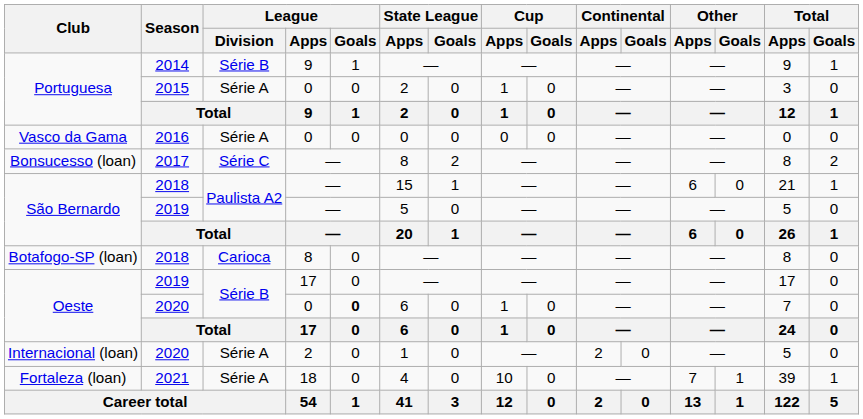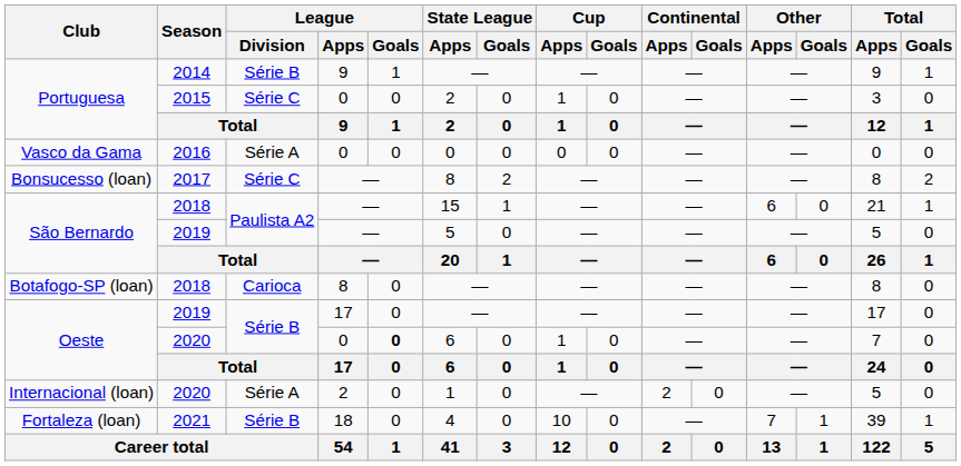 <table class="wikitable" style="text-align: center;">
 <tr>
 <th rowspan="2">Club</th>
 <th rowspan="2">Season</th>
 <th colspan="3">League</th>
 <th colspan="2">State League</th>
 <th colspan="2">Cup</th>
 <th colspan="2">Continental</th>
 <th colspan="2">Other</th>
 <th colspan="2">Total</th>
 </tr>
 <tr>
 <th>Division</th>
 <th>Apps</th>
 <th>Goals</th>
 <th>Apps</th>
 <th>Goals</th>
 <th>Apps</th>
 <th>Goals</th>
 <th>Apps</th>
 <th>Goals</th>
 <th>Apps</th>
 <th>Goals</th>
 <th>Apps</th>
 <th>Goals</th>
 </tr>
 <tr>
 <td rowspan="3" valign="center"><a href='#'>Portuguesa</a></td>
 <td><a href='#'>2014</a></td>
 <td><a href='#'>Série B</a></td>
 <td>9</td>
 <td>1</td>
 <td colspan="2">—</td>
 <td colspan="2">—</td>
 <td colspan="2">—</td>
 <td colspan="2">—</td>
 <td>9</td>
 <td>1</td>
 </tr>
 <tr>
 <td><a href='#'>2015</a></td>
-<td>Série A</td>
+<td><a href='#'>Série C</a></td>
 <td>0</td>
 <td>0</td>
 <td>2</td>
 <td>0</td>
 <td>1</td>
 <td>0</td>
 <td colspan="2">—</td>
 <td colspan="2">—</td>
 <td>3</td>
 <td>0</td>
 </tr>
 <tr>
 <th colspan="2">Total</th>
 <th>9</th>
 <th>1</th>
 <th>2</th>
 <th>0</th>
 <th>1</th>
 <th>0</th>
 <th colspan="2">—</th>
 <th colspan="2">—</th>
 <th>12</th>
 <th>1</th>
 </tr>
 <tr>
 <td valign="center"><a href='#'>Vasco da Gama</a></td>
 <td><a href='#'>2016</a></td>
 <td>Série A</td>
 <td>0</td>
 <td>0</td>
 <td>0</td>
 <td>0</td>
 <td>0</td>
 <td>0</td>
 <td colspan="2">—</td>
 <td colspan="2">—</td>
 <td>0</td>
 <td>0</td>
 </tr>
 <tr>
 <td valign="center"><a href='#'>Bonsucesso</a> (loan)</td>
 <td><a href='#'>2017</a></td>
 <td><a href='#'>Série C</a></td>
 <td colspan="2">—</td>
 <td>8</td>
 <td>2</td>
 <td colspan="2">—</td>
 <td colspan="2">—</td>
 <td colspan="2">—</td>
 <td>8</td>
 <td>2</td>
 </tr>
 <tr>
 <td rowspan="3" valign="center"><a href='#'>São Bernardo</a></td>
 <td><a href='#'>2018</a></td>
 <td rowspan="2"><a href='#'>Paulista A2</a></td>
 <td colspan="2">—</td>
 <td>15</td>
 <td>1</td>
 <td colspan="2">—</td>
 <td colspan="2">—</td>
 <td>6</td>
 <td>0</td>
 <td>21</td>
 <td>1</td>
 </tr>
 <tr>
 <td><a href='#'>2019</a></td>
 <td colspan="2">—</td>
 <td>5</td>
 <td>0</td>
 <td colspan="2">—</td>
 <td colspan="2">—</td>
 <td colspan="2">—</td>
 <td>5</td>
 <td>0</td>
 </tr>
 <tr>
 <th colspan="2">Total</th>
 <th colspan="2">—</th>
 <th>20</th>
 <th>1</th>
 <th colspan="2">—</th>
 <th colspan="2">—</th>
 <th>6</th>
 <th>0</th>
 <th>26</th>
 <th>1</th>
 </tr>
 <tr>
 <td valign="center"><a href='#'>Botafogo-SP</a> (loan)</td>
 <td><a href='#'>2018</a></td>
 <td><a href='#'>Carioca</a></td>
 <td>8</td>
 <td>0</td>
 <td colspan="2">—</td>
 <td colspan="2">—</td>
 <td colspan="2">—</td>
 <td colspan="2">—</td>
 <td>8</td>
 <td>0</td>
 </tr>
 <tr>
 <td rowspan="3" valign="center"><a href='#'>Oeste</a></td>
 <td><a href='#'>2019</a></td>
 <td rowspan="2"><a href='#'>Série B</a></td>
 <td>17</td>
 <td>0</td>
 <td colspan="2">—</td>
 <td colspan="2">—</td>
 <td colspan="2">—</td>
 <td colspan="2">—</td>
 <td>17</td>
 <td>0</td>
 </tr>
 <tr>
 <td><a href='#'>2020</a></td>
 <td>0</td>
 <td><strong>0</strong></td>
 <td>6</td>
 <td>0</td>
 <td>1</td>
 <td>0</td>
 <td colspan="2">—</td>
 <td colspan="2">—</td>
 <td>7</td>
 <td>0</td>
 </tr>
 <tr>
 <th colspan="2">Total</th>
 <th>17</th>
 <th>0</th>
 <th>6</th>
 <th>0</th>
 <th>1</th>
 <th>0</th>
 <th colspan="2">—</th>
 <th colspan="2">—</th>
 <th>24</th>
 <th>0</th>
 </tr>
 <tr>
 <td valign="center"><a href='#'>Internacional</a> (loan)</td>
 <td><a href='#'>2020</a></td>
 <td>Série A</td>
 <td>2</td>
 <td>0</td>
 <td>1</td>
 <td>0</td>
 <td colspan="2">—</td>
 <td>2</td>
 <td>0</td>
 <td colspan="2">—</td>
 <td>5</td>
 <td>0</td>
 </tr>
 <tr>
 <td valign="center"><a href='#'>Fortaleza</a> (loan)</td>
 <td><a href='#'>2021</a></td>
-<td>Série A</td>
+<td><a href='#'>Série B</a></td>
 <td>18</td>
 <td>0</td>
 <td>4</td>
 <td>0</td>
 <td>10</td>
 <td>0</td>
 <td colspan="2">—</td>
 <td>7</td>
 <td>1</td>
 <td>39</td>
 <td>1</td>
 </tr>
 <tr>
 <th colspan="3"><strong>Career total</strong></th>
 <th>54</th>
 <th>1</th>
 <th>41</th>
 <th>3</th>
 <th>12</th>
 <th>0</th>
 <th>2</th>
 <th>0</th>
 <th>13</th>
 <th>1</th>
 <th>122</th>
 <th>5</th>
 </tr>
 </table>
